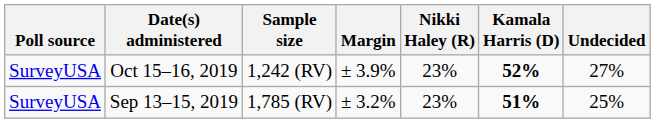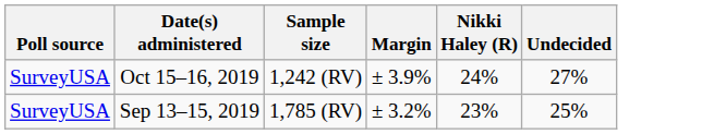 <table class="wikitable" style="font-size:90%;text-align:center;">
 <tr valign=bottom style="font-size:90%;">
 <th>Poll source</th>
 <th>Date(s)<br>administered</th>
 <th>Sample<br>size</th>
 <th>Margin<br></th>
 <th>Nikki<br>Haley (R)</th>
-<th>Kamala<br>Harris (D)</th>
 <th>Undecided</th>
 </tr>
 <tr>
 <td style="text-align:left;"><a href='#'>SurveyUSA</a></td>
 <td>Oct 15–16, 2019</td>
 <td>1,242 (RV)</td>
 <td>± 3.9%</td>
-<td>23%</td>
-<td><strong>52%</strong></td>
+<td>24%</td>
 <td>27%</td>
 </tr>
 <tr>
 <td style="text-align:left;"><a href='#'>SurveyUSA</a></td>
 <td>Sep 13–15, 2019</td>
 <td>1,785 (RV)</td>
 <td>± 3.2%</td>
 <td>23%</td>
-<td><strong>51%</strong></td>
 <td>25%</td>
 </tr>
 </table>
